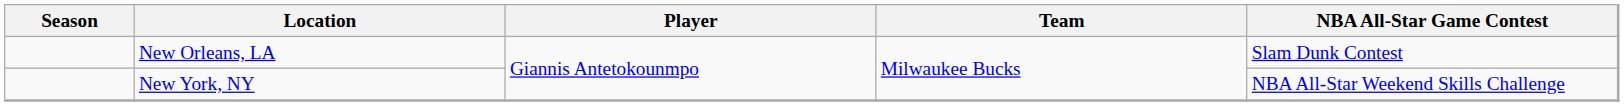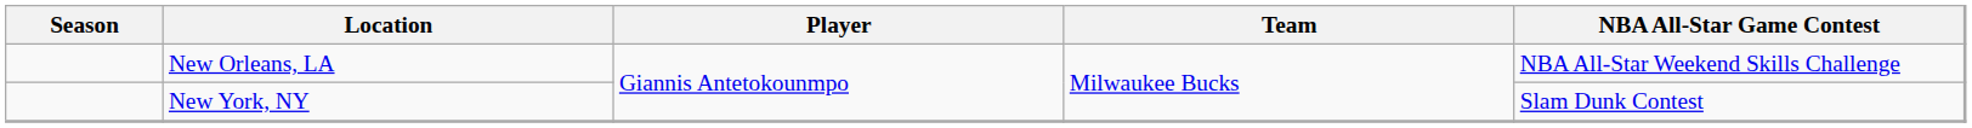 <table class="wikitable sortable"| border=1 cellpadding=4 cellspacing=0 class="toccolours" border=" 1px solid #7f7f7f" style="margin: 0.5em 0 0 0; border-style: solid; border-right-width: 2px; border-bottom-width: 2px; border-collapse: collapse; font-size: 95%">
 <tr>
 <th bgcolor="#efefef" width="7%">Season</th>
 <th bgcolor="#efefef" width="20%">Location</th>
 <th bgcolor="#efefef" width="20%">Player</th>
 <th bgcolor="#efefef" width="20%">Team</th>
 <th bgcolor="#efefef" width="20%">NBA All-Star Game Contest</th>
 </tr>
 <tr>
 <td style="text-align:center;"></td>
 <td><a href='#'>New Orleans, LA</a></td>
 <td rowspan=2> <a href='#'>Giannis Antetokounmpo</a></td>
 <td rowspan=2><a href='#'>Milwaukee Bucks</a></td>
-<td><a href='#'>Slam Dunk Contest</a></td>
+<td><a href='#'>NBA All-Star Weekend Skills Challenge</a></td>
 </tr>
 <tr>
 <td style="text-align:center;"></td>
 <td><a href='#'>New York, NY</a></td>
-<td><a href='#'>NBA All-Star Weekend Skills Challenge</a></td>
+<td><a href='#'>Slam Dunk Contest</a></td>
 </tr>
 </table>
